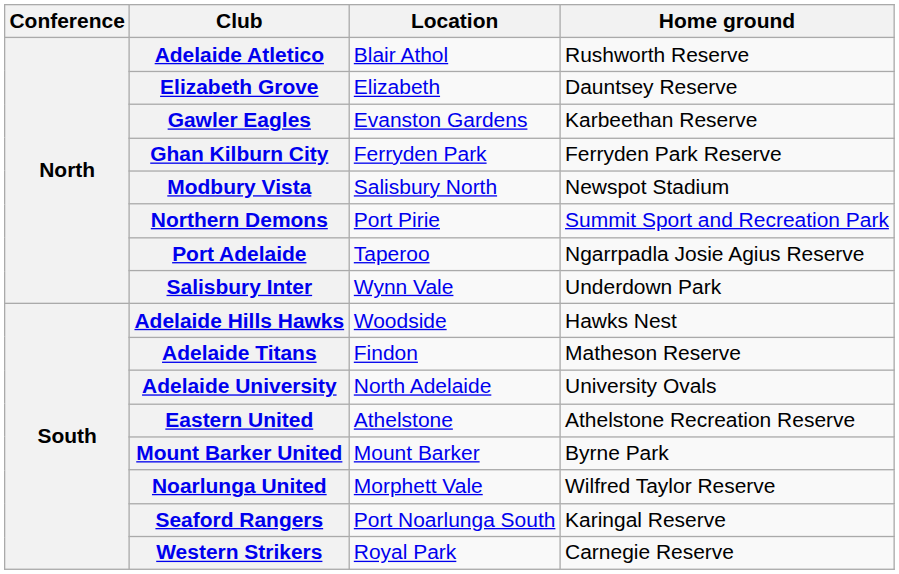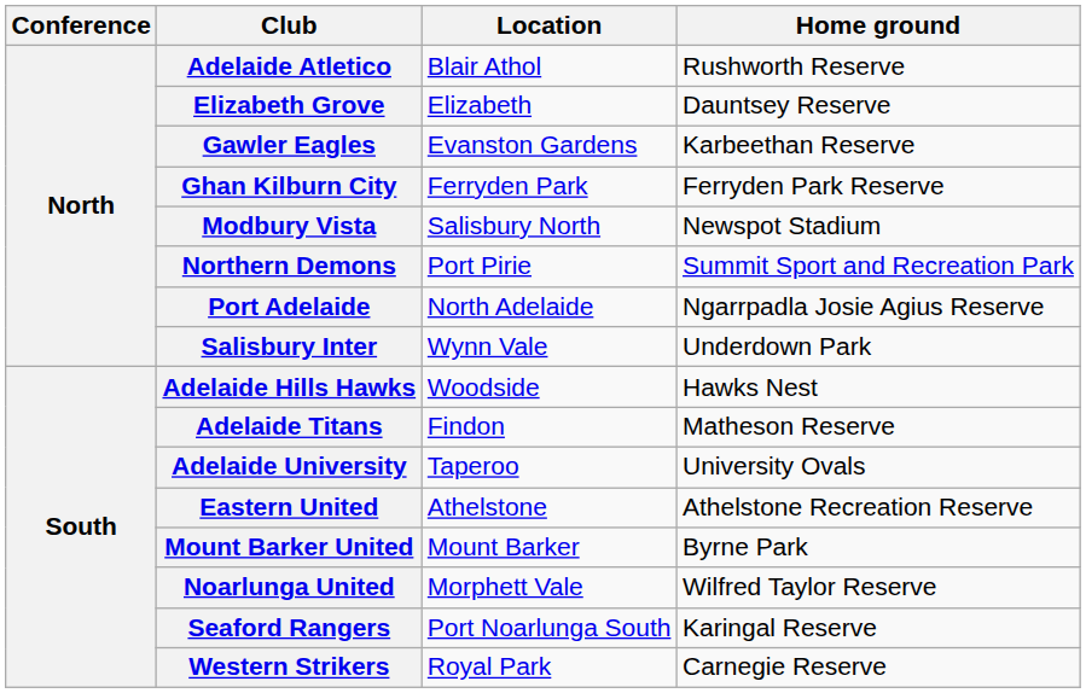 <table class="wikitable plainrowheaders">
 <tr>
 <th>Conference</th>
 <th>Club</th>
 <th>Location</th>
 <th>Home ground</th>
 </tr>
 <tr>
 <th rowspan="8">North</th>
 <th scope="row"><a href='#'>Adelaide Atletico</a></th>
 <td><a href='#'>Blair Athol</a></td>
 <td>Rushworth Reserve</td>
 </tr>
 <tr>
 <th scope="row"><a href='#'>Elizabeth Grove</a></th>
 <td><a href='#'>Elizabeth</a></td>
 <td>Dauntsey Reserve</td>
 </tr>
 <tr>
 <th scope="row"><a href='#'>Gawler Eagles</a></th>
 <td><a href='#'>Evanston Gardens</a></td>
 <td>Karbeethan Reserve</td>
 </tr>
 <tr>
 <th scope="row"><a href='#'>Ghan Kilburn City</a></th>
 <td><a href='#'>Ferryden Park</a></td>
 <td>Ferryden Park Reserve</td>
 </tr>
 <tr>
 <th scope="row"><a href='#'>Modbury Vista</a></th>
 <td><a href='#'>Salisbury North</a></td>
 <td>Newspot Stadium</td>
 </tr>
 <tr>
 <th scope="row"><a href='#'>Northern Demons</a></th>
 <td><a href='#'>Port Pirie</a></td>
 <td><a href='#'>Summit Sport and Recreation Park</a></td>
 </tr>
 <tr>
 <th scope="row"><a href='#'>Port Adelaide</a></th>
-<td><a href='#'>Taperoo</a></td>
+<td><a href='#'>North Adelaide</a></td>
 <td>Ngarrpadla Josie Agius Reserve</td>
 </tr>
 <tr>
 <th scope="row"><a href='#'>Salisbury Inter</a></th>
 <td><a href='#'>Wynn Vale</a></td>
 <td>Underdown Park</td>
 </tr>
 <tr>
 <th rowspan="8">South</th>
 <th scope="row"><a href='#'>Adelaide Hills Hawks</a></th>
 <td><a href='#'>Woodside</a></td>
 <td>Hawks Nest</td>
 </tr>
 <tr>
 <th scope="row"><a href='#'>Adelaide Titans</a></th>
 <td><a href='#'>Findon</a></td>
 <td>Matheson Reserve</td>
 </tr>
 <tr>
 <th scope="row"><a href='#'>Adelaide University</a></th>
-<td><a href='#'>North Adelaide</a></td>
+<td><a href='#'>Taperoo</a></td>
 <td>University Ovals</td>
 </tr>
 <tr>
 <th scope="row"><a href='#'>Eastern United</a></th>
 <td><a href='#'>Athelstone</a></td>
 <td>Athelstone Recreation Reserve</td>
 </tr>
 <tr>
 <th scope="row"><a href='#'>Mount Barker United</a></th>
 <td><a href='#'>Mount Barker</a></td>
 <td>Byrne Park</td>
 </tr>
 <tr>
 <th scope="row"><a href='#'>Noarlunga United</a></th>
 <td><a href='#'>Morphett Vale</a></td>
 <td>Wilfred Taylor Reserve</td>
 </tr>
 <tr>
 <th scope="row"><a href='#'>Seaford Rangers</a></th>
 <td><a href='#'>Port Noarlunga South</a></td>
 <td>Karingal Reserve</td>
 </tr>
 <tr>
 <th scope="row"><a href='#'>Western Strikers</a></th>
 <td><a href='#'>Royal Park</a></td>
 <td>Carnegie Reserve</td>
 </tr>
 </table>
